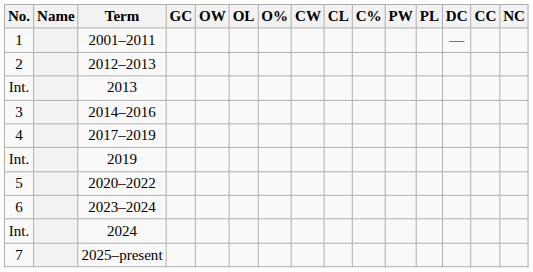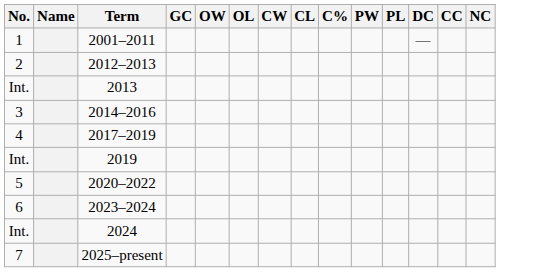 <table class="wikitable sortable" style="text-align:center">
 <tr>
 <th scope="col" class="unsortable">No.</th>
 <th scope="col">Name</th>
 <th scope="col">Term</th>
 <th scope="col">GC</th>
 <th scope="col">OW</th>
 <th scope="col">OL</th>
-<th scope="col">O%</th>
 <th scope="col">CW</th>
 <th scope="col">CL</th>
 <th scope="col">C%</th>
 <th scope="col">PW</th>
 <th scope="col">PL</th>
 <th scope="col">DC <br></th>
 <th scope="col">CC</th>
 <th scope="col">NC</th>
 </tr>
 <tr>
 <td>1</td>
 <th scope="row"></th>
 <td>2001–2011</td>
-<td></td>
 <td></td>
 <td></td>
 <td></td>
 <td></td>
 <td></td>
 <td></td>
 <td></td>
 <td></td>
 <td>—</td>
 <td></td>
 <td></td>
 </tr>
 <tr>
 <td>2</td>
 <th scope="row"></th>
 <td>2012–2013</td>
 <td></td>
 <td></td>
 <td></td>
 <td></td>
 <td></td>
 <td></td>
 <td></td>
 <td></td>
 <td></td>
 <td></td>
 <td></td>
-<td></td>
 </tr>
 <tr>
 <td>Int.</td>
 <th scope="row"></th>
 <td>2013</td>
-<td></td>
 <td></td>
 <td></td>
 <td></td>
 <td></td>
 <td></td>
 <td></td>
 <td></td>
 <td></td>
 <td></td>
 <td></td>
 <td></td>
 </tr>
 <tr>
 <td>3</td>
 <th scope="row"></th>
 <td>2014–2016</td>
 <td></td>
 <td></td>
 <td></td>
 <td></td>
 <td></td>
 <td></td>
 <td></td>
 <td></td>
 <td></td>
 <td></td>
 <td></td>
-<td></td>
 </tr>
 <tr>
 <td>4</td>
 <th scope="row"></th>
 <td>2017–2019</td>
-<td></td>
 <td></td>
 <td></td>
 <td></td>
 <td></td>
 <td></td>
 <td></td>
 <td></td>
 <td></td>
 <td></td>
 <td></td>
 <td></td>
 </tr>
 <tr>
 <td>Int.</td>
 <th scope="row"></th>
 <td>2019</td>
 <td></td>
 <td></td>
 <td></td>
 <td></td>
 <td></td>
 <td></td>
 <td></td>
 <td></td>
 <td></td>
 <td></td>
 <td></td>
-<td></td>
 </tr>
 <tr>
 <td>5</td>
 <th scope="row"></th>
 <td>2020–2022</td>
-<td></td>
 <td></td>
 <td></td>
 <td></td>
 <td></td>
 <td></td>
 <td></td>
 <td></td>
 <td></td>
 <td></td>
 <td></td>
 <td></td>
 </tr>
 <tr>
 <td>6</td>
 <th scope="row"></th>
 <td>2023–2024</td>
 <td></td>
 <td></td>
 <td></td>
 <td></td>
 <td></td>
 <td></td>
 <td></td>
 <td></td>
 <td></td>
 <td></td>
 <td></td>
-<td></td>
 </tr>
 <tr>
 <td>Int.</td>
 <th scope="row"><br></th>
 <td>2024</td>
-<td></td>
 <td></td>
 <td></td>
 <td></td>
 <td></td>
 <td></td>
 <td></td>
 <td></td>
 <td></td>
 <td></td>
 <td></td>
 <td></td>
 </tr>
 <tr>
 <td>7</td>
 <th scope="row"></th>
 <td>2025–present</td>
 <td></td>
 <td></td>
 <td></td>
 <td></td>
 <td></td>
 <td></td>
 <td></td>
 <td></td>
 <td></td>
 <td></td>
 <td></td>
-<td></td>
 </tr>
 </table>
